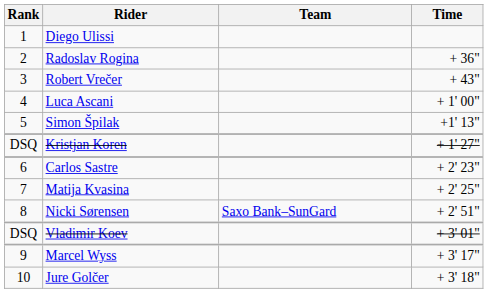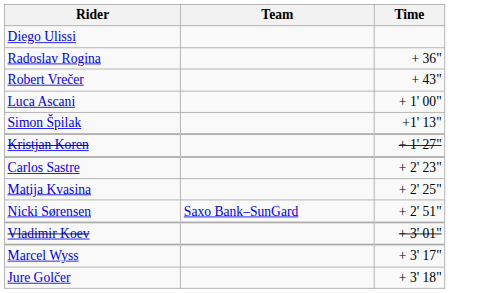 <table class="wikitable">
 <tr>
-<th>Rank</th>
 <th>Rider</th>
 <th>Team</th>
 <th>Time</th>
 </tr>
 <tr>
-<td align=center>1</td>
 <td width=200> <a href='#'>Diego Ulissi</a> </td>
 <td width=220></td>
 <td width=76 align=right></td>
 </tr>
 <tr>
-<td align=center>2</td>
 <td> <a href='#'>Radoslav Rogina</a></td>
 <td></td>
 <td align=right>+ 36"</td>
 </tr>
 <tr>
-<td align=center>3</td>
 <td> <a href='#'>Robert Vrečer</a> </td>
 <td></td>
 <td align=right>+ 43"</td>
 </tr>
 <tr>
-<td align=center>4</td>
 <td> <a href='#'>Luca Ascani</a></td>
 <td></td>
 <td align=right>+ 1' 00"</td>
 </tr>
 <tr>
-<td align=center>5</td>
 <td> <a href='#'>Simon Špilak</a></td>
 <td></td>
 <td align=right>+1' 13"</td>
 </tr>
 <tr>
-<td style="border-top-width:2px" align=center>DSQ</td>
 <td style="border-top-width:2px"><s> <a href='#'>Kristjan Koren</a> </s></td>
 <td style="border-top-width:2px"><s></s></td>
 <td style="border-top-width:2px" align=right><s>+ 1' 27"</s></td>
 </tr>
 <tr>
-<td align=center style="border-top-width:2px">6</td>
 <td style="border-top-width:2px"> <a href='#'>Carlos Sastre</a></td>
 <td style="border-top-width:2px"></td>
 <td style="border-top-width:2px" align=right>+ 2' 23"</td>
 </tr>
 <tr>
-<td align=center>7</td>
 <td> <a href='#'>Matija Kvasina</a></td>
 <td></td>
 <td align=right>+ 2' 25"</td>
 </tr>
 <tr>
-<td align=center>8</td>
 <td> <a href='#'>Nicki Sørensen</a></td>
 <td><a href='#'>Saxo Bank–SunGard</a></td>
 <td align=right>+ 2' 51"</td>
 </tr>
 <tr>
-<td style="border-top-width:2px" align=center>DSQ</td>
 <td style="border-top-width:2px"><s> <a href='#'>Vladimir Koev</a> </s></td>
 <td style="border-top-width:2px"><s></s></td>
 <td style="border-top-width:2px" align=right><s>+ 3' 01"</s></td>
 </tr>
 <tr>
-<td align=center style="border-top-width:2px">9</td>
 <td style="border-top-width:2px"> <a href='#'>Marcel Wyss</a></td>
 <td style="border-top-width:2px"></td>
 <td style="border-top-width:2px" align=right>+ 3' 17"</td>
 </tr>
 <tr>
-<td align=center>10</td>
 <td> <a href='#'>Jure Golčer</a></td>
 <td></td>
 <td align=right>+ 3' 18"</td>
 </tr>
 </table>
